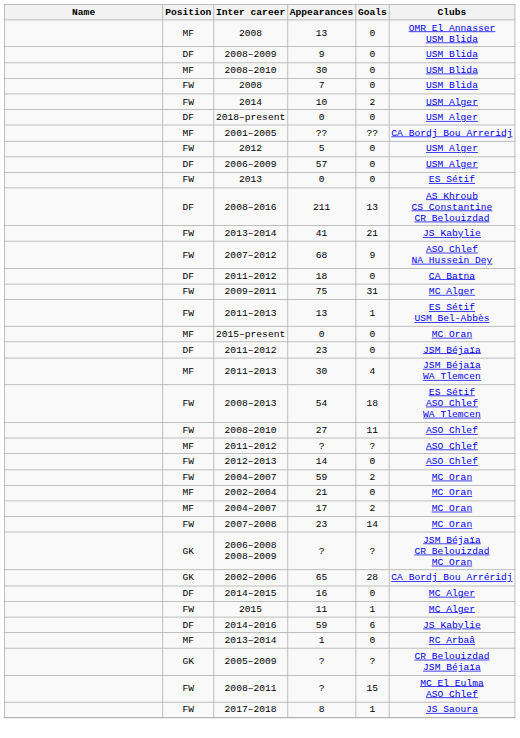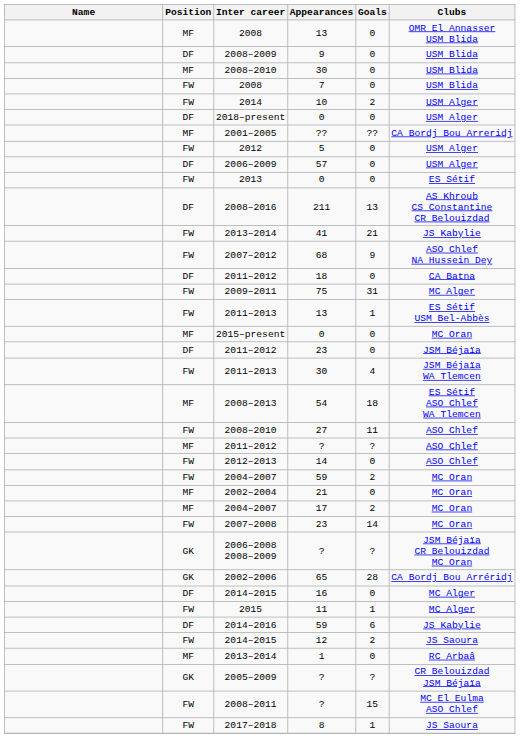 <table class="wikitable sortable" style="text-align: center;">
 <tr>
 <th style="width:16em">Name</th>
 <th>Position</th>
 <th>Inter career</th>
 <th>Appearances</th>
 <th>Goals</th>
 <th>Clubs</th>
 </tr>
 <tr>
 <td align="left"></td>
 <td>MF</td>
 <td>2008</td>
 <td>13</td>
 <td>0</td>
 <td><a href='#'>OMR El Annasser</a><br><a href='#'>USM Blida</a></td>
 </tr>
 <tr>
 <td align="left"></td>
 <td>DF</td>
 <td>2008–2009</td>
 <td>9</td>
 <td>0</td>
 <td><a href='#'>USM Blida</a></td>
 </tr>
 <tr>
 <td align="left"></td>
 <td>MF</td>
 <td>2008–2010</td>
 <td>30</td>
 <td>0</td>
 <td><a href='#'>USM Blida</a></td>
 </tr>
 <tr>
 <td align="left"></td>
 <td>FW</td>
 <td>2008</td>
 <td>7</td>
 <td>0</td>
 <td><a href='#'>USM Blida</a></td>
 </tr>
 <tr>
 <td align="left"></td>
 <td>FW</td>
 <td>2014</td>
 <td>10</td>
 <td>2</td>
 <td><a href='#'>USM Alger</a></td>
 </tr>
 <tr>
 <td align="left"></td>
 <td>DF</td>
 <td>2018–present</td>
 <td>0</td>
 <td>0</td>
 <td><a href='#'>USM Alger</a></td>
 </tr>
 <tr>
 <td align="left"></td>
 <td>MF</td>
 <td>2001–2005</td>
 <td>??</td>
 <td>??</td>
 <td><a href='#'>CA Bordj Bou Arreridj</a></td>
 </tr>
 <tr>
 <td align="left"></td>
 <td>FW</td>
 <td>2012</td>
 <td>5</td>
 <td>0</td>
 <td><a href='#'>USM Alger</a></td>
 </tr>
 <tr>
 <td align="left"></td>
 <td>DF</td>
 <td>2006–2009</td>
 <td>57</td>
 <td>0</td>
 <td><a href='#'>USM Alger</a></td>
 </tr>
 <tr>
 <td align="left"></td>
 <td>FW</td>
 <td>2013</td>
 <td>0</td>
 <td>0</td>
 <td><a href='#'>ES Sétif</a></td>
 </tr>
 <tr>
 <td align="left"></td>
 <td>DF</td>
 <td>2008–2016</td>
 <td>211</td>
 <td>13</td>
 <td><a href='#'>AS Khroub</a><br><a href='#'>CS Constantine</a><br><a href='#'>CR Belouizdad</a></td>
 </tr>
 <tr>
 <td align="left"></td>
 <td>FW</td>
 <td>2013–2014</td>
 <td>41</td>
 <td>21</td>
 <td><a href='#'>JS Kabylie</a></td>
 </tr>
 <tr>
 <td align="left"></td>
 <td>FW</td>
 <td>2007–2012</td>
 <td>68</td>
 <td>9</td>
 <td><a href='#'>ASO Chlef</a><br><a href='#'>NA Hussein Dey</a></td>
 </tr>
 <tr>
 <td align="left"></td>
 <td>DF</td>
 <td>2011–2012</td>
 <td>18</td>
 <td>0</td>
 <td><a href='#'>CA Batna</a></td>
 </tr>
 <tr>
 <td align="left"></td>
 <td>FW</td>
 <td>2009–2011</td>
 <td>75</td>
 <td>31</td>
 <td><a href='#'>MC Alger</a></td>
 </tr>
 <tr>
 <td align="left"></td>
 <td>FW</td>
 <td>2011–2013</td>
 <td>13</td>
 <td>1</td>
 <td><a href='#'>ES Sétif</a><br><a href='#'>USM Bel-Abbès</a></td>
 </tr>
 <tr>
 <td align="left"></td>
 <td>MF</td>
 <td>2015–present</td>
 <td>0</td>
 <td>0</td>
 <td><a href='#'>MC Oran</a></td>
 </tr>
 <tr>
 <td align="left"></td>
 <td>DF</td>
 <td>2011–2012</td>
 <td>23</td>
 <td>0</td>
 <td><a href='#'>JSM Béjaïa</a></td>
 </tr>
 <tr>
 <td align="left"></td>
-<td>MF</td>
+<td>FW</td>
 <td>2011–2013</td>
 <td>30</td>
 <td>4</td>
 <td><a href='#'>JSM Béjaïa</a><br><a href='#'>WA Tlemcen</a></td>
 </tr>
 <tr>
 <td align="left"></td>
-<td>FW</td>
+<td>MF</td>
 <td>2008–2013</td>
 <td>54</td>
 <td>18</td>
 <td><a href='#'>ES Sétif</a><br><a href='#'>ASO Chlef</a><br><a href='#'>WA Tlemcen</a></td>
 </tr>
 <tr>
 <td align="left"></td>
 <td>FW</td>
 <td>2008–2010</td>
 <td>27</td>
 <td>11</td>
 <td><a href='#'>ASO Chlef</a></td>
 </tr>
 <tr>
 <td align="left"></td>
 <td>MF</td>
 <td>2011–2012</td>
 <td>?</td>
 <td>?</td>
 <td><a href='#'>ASO Chlef</a></td>
 </tr>
 <tr>
 <td align="left"></td>
 <td>FW</td>
 <td>2012–2013</td>
 <td>14</td>
 <td>0</td>
 <td><a href='#'>ASO Chlef</a></td>
 </tr>
 <tr>
 <td align="left"></td>
 <td>FW</td>
 <td>2004–2007</td>
 <td>59</td>
 <td>2</td>
 <td><a href='#'>MC Oran</a></td>
 </tr>
 <tr>
 <td align="left"></td>
 <td>MF</td>
 <td>2002–2004</td>
 <td>21</td>
 <td>0</td>
 <td><a href='#'>MC Oran</a></td>
 </tr>
 <tr>
 <td align="left"></td>
 <td>MF</td>
 <td>2004–2007</td>
 <td>17</td>
 <td>2</td>
 <td><a href='#'>MC Oran</a></td>
 </tr>
 <tr>
 <td align="left"></td>
 <td>FW</td>
 <td>2007–2008</td>
 <td>23</td>
 <td>14</td>
 <td><a href='#'>MC Oran</a></td>
 </tr>
 <tr>
 <td align="left"></td>
 <td>GK</td>
 <td>2006–2008<br>2008–2009</td>
 <td>?</td>
 <td>?</td>
 <td><a href='#'>JSM Béjaïa</a><br><a href='#'>CR Belouizdad</a><br><a href='#'>MC Oran</a></td>
 </tr>
 <tr>
 <td align="left"></td>
 <td>GK</td>
 <td>2002–2006</td>
 <td>65</td>
 <td>28</td>
 <td><a href='#'>CA Bordj Bou Arréridj</a></td>
 </tr>
 <tr>
 <td align="left"></td>
 <td>DF</td>
 <td>2014–2015</td>
 <td>16</td>
 <td>0</td>
 <td><a href='#'>MC Alger</a></td>
 </tr>
 <tr>
 <td align="left"></td>
 <td>FW</td>
 <td>2015</td>
 <td>11</td>
 <td>1</td>
 <td><a href='#'>MC Alger</a></td>
 </tr>
 <tr>
 <td align="left"></td>
 <td>DF</td>
 <td>2014–2016</td>
 <td>59</td>
 <td>6</td>
 <td><a href='#'>JS Kabylie</a></td>
 </tr>
 <tr>
 <td align="left"></td>
+<td>FW</td>
+<td>2014–2015</td>
+<td>12</td>
+<td>2</td>
+<td><a href='#'>JS Saoura</a></td>
+</tr>
+<tr>
+<td align="left"></td>
 <td>MF</td>
 <td>2013–2014</td>
 <td>1</td>
 <td>0</td>
 <td><a href='#'>RC Arbaâ</a></td>
 </tr>
 <tr>
 <td align="left"></td>
 <td>GK</td>
 <td>2005–2009</td>
 <td>?</td>
 <td>?</td>
 <td><a href='#'>CR Belouizdad</a><br><a href='#'>JSM Béjaïa</a></td>
 </tr>
 <tr>
 <td align="left"></td>
 <td>FW</td>
 <td>2008–2011</td>
 <td>?</td>
 <td>15</td>
 <td><a href='#'>MC El Eulma</a><br><a href='#'>ASO Chlef</a></td>
 </tr>
 <tr>
 <td align="left"></td>
 <td>FW</td>
 <td>2017–2018</td>
 <td>8</td>
 <td>1</td>
 <td><a href='#'>JS Saoura</a></td>
 </tr>
 <tr>
 </tr>
 </table>
